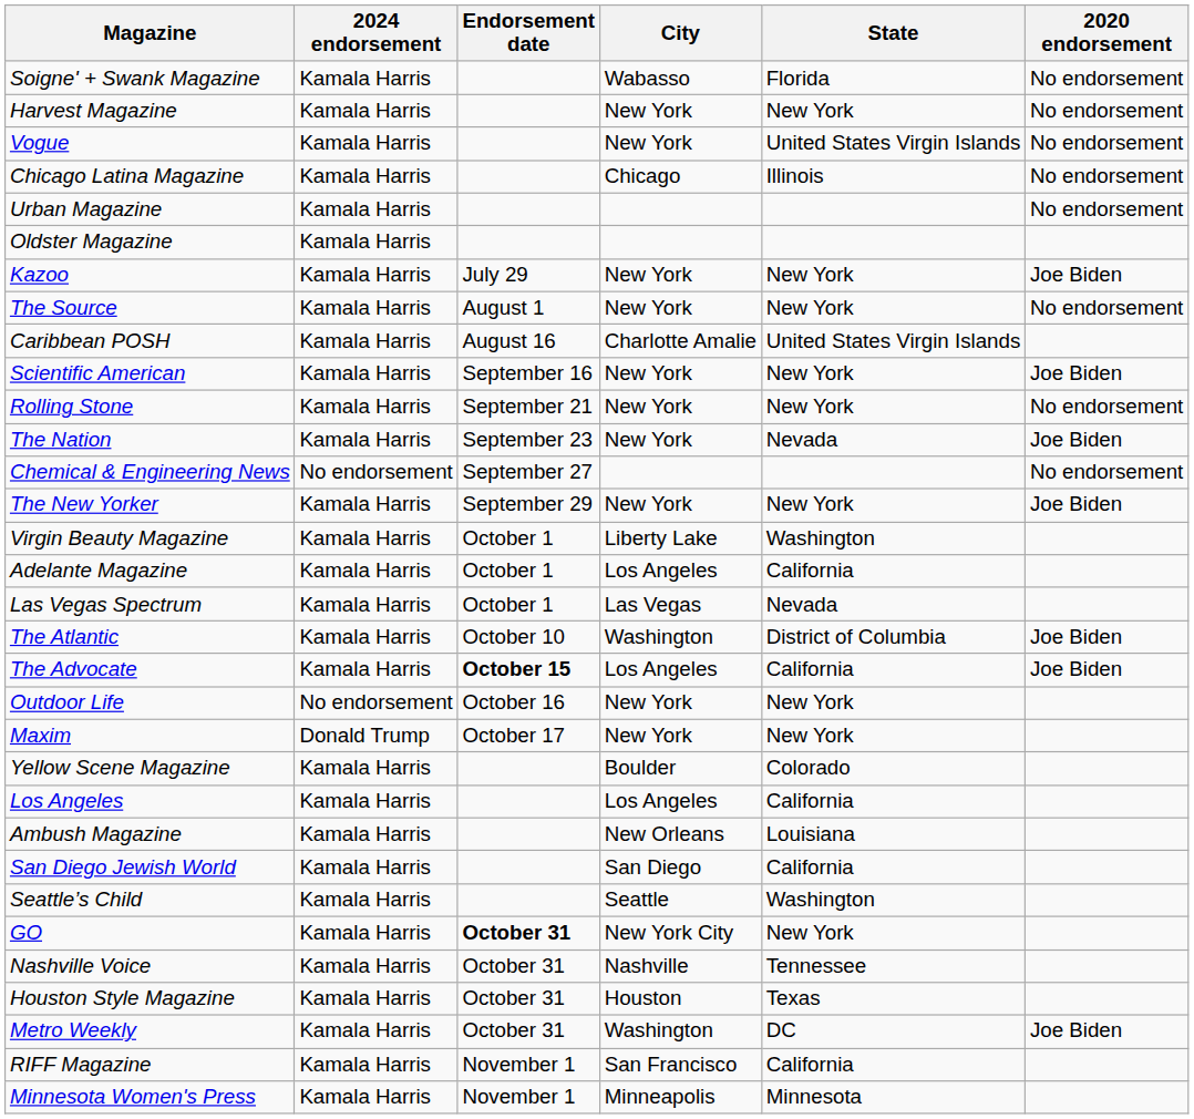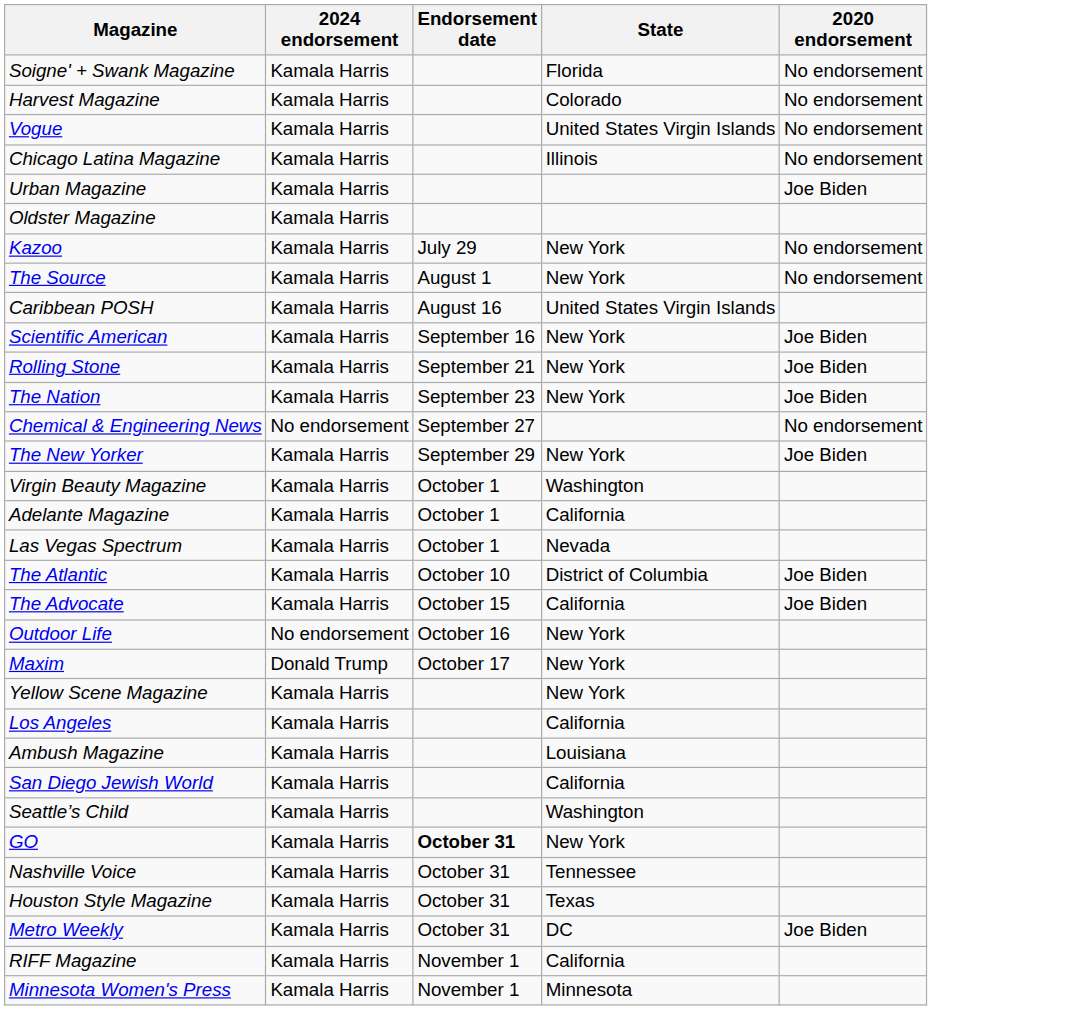 <table class="wikitable sortable">
 <tr>
 <th>Magazine</th>
 <th>2024<br>endorsement</th>
 <th>Endorsement<br>date</th>
-<th>City</th>
 <th>State</th>
 <th>2020<br>endorsement</th>
 </tr>
 <tr>
 <td><em>Soigne' + Swank Magazine</em></td>
 <td>Kamala Harris</td>
 <td></td>
-<td>Wabasso</td>
 <td>Florida</td>
 <td>No endorsement</td>
 </tr>
 <tr>
 <td><em>Harvest Magazine</em></td>
 <td>Kamala Harris</td>
 <td></td>
-<td>New York</td>
-<td>New York</td>
+<td>Colorado</td>
 <td>No endorsement</td>
 </tr>
 <tr>
 <td><em><a href='#'>Vogue</a></em></td>
 <td>Kamala Harris</td>
 <td></td>
-<td>New York</td>
 <td>United States Virgin Islands</td>
 <td>No endorsement</td>
 </tr>
 <tr>
 <td><em>Chicago Latina Magazine</em></td>
 <td>Kamala Harris</td>
 <td></td>
-<td>Chicago</td>
 <td>Illinois</td>
 <td>No endorsement</td>
 </tr>
 <tr>
 <td><em>Urban Magazine</em></td>
 <td>Kamala Harris</td>
 <td></td>
 <td></td>
-<td></td>
-<td>No endorsement</td>
+<td>Joe Biden</td>
 </tr>
 <tr>
 <td><em>Oldster Magazine</em></td>
 <td>Kamala Harris</td>
-<td></td>
 <td></td>
 <td></td>
 <td></td>
 </tr>
 <tr>
 <td><a href='#'><em>Kazoo</em></a></td>
 <td>Kamala Harris</td>
 <td>July 29</td>
 <td>New York</td>
-<td>New York</td>
-<td>Joe Biden</td>
+<td>No endorsement</td>
 </tr>
 <tr>
 <td><em><a href='#'>The Source</a></em></td>
 <td>Kamala Harris</td>
 <td>August 1</td>
-<td>New York</td>
 <td>New York</td>
 <td>No endorsement</td>
 </tr>
 <tr>
 <td><em>Caribbean POSH</em></td>
 <td>Kamala Harris</td>
 <td>August 16</td>
-<td>Charlotte Amalie</td>
 <td>United States Virgin Islands</td>
 <td></td>
 </tr>
 <tr>
 <td><em><a href='#'>Scientific American</a></em></td>
 <td>Kamala Harris</td>
 <td>September 16</td>
 <td>New York</td>
-<td>New York</td>
 <td>Joe Biden</td>
 </tr>
 <tr>
 <td><em><a href='#'>Rolling Stone</a></em></td>
 <td>Kamala Harris</td>
 <td>September 21</td>
 <td>New York</td>
-<td>New York</td>
-<td>No endorsement</td>
+<td>Joe Biden</td>
 </tr>
 <tr>
 <td><em><a href='#'>The Nation</a></em></td>
 <td>Kamala Harris</td>
 <td>September 23</td>
 <td>New York</td>
-<td>Nevada</td>
 <td>Joe Biden</td>
 </tr>
 <tr>
 <td><em><a href='#'>Chemical & Engineering News</a></em></td>
 <td>No endorsement</td>
 <td>September 27</td>
-<td></td>
 <td></td>
 <td>No endorsement</td>
 </tr>
 <tr>
 <td><em><a href='#'>The New Yorker</a></em></td>
 <td>Kamala Harris</td>
 <td>September 29</td>
 <td>New York</td>
-<td>New York</td>
 <td>Joe Biden</td>
 </tr>
 <tr>
 <td><em>Virgin Beauty Magazine</em></td>
 <td>Kamala Harris</td>
 <td>October 1</td>
-<td>Liberty Lake</td>
 <td>Washington</td>
 <td></td>
 </tr>
 <tr>
 <td><em>Adelante Magazine</em></td>
 <td>Kamala Harris</td>
 <td>October 1</td>
-<td>Los Angeles</td>
 <td>California</td>
 <td></td>
 </tr>
 <tr>
 <td><em>Las Vegas Spectrum</em></td>
 <td>Kamala Harris</td>
 <td>October 1</td>
-<td>Las Vegas</td>
 <td>Nevada</td>
 <td></td>
 </tr>
 <tr>
 <td><em><a href='#'>The Atlantic</a></em></td>
 <td>Kamala Harris</td>
 <td>October 10</td>
-<td>Washington</td>
 <td>District of Columbia</td>
 <td>Joe Biden</td>
 </tr>
 <tr>
 <td><em><a href='#'>The Advocate</a></em></td>
 <td>Kamala Harris</td>
-<td><strong>October 15</strong></td>
-<td>Los Angeles</td>
+<td>October 15</td>
 <td>California</td>
 <td>Joe Biden</td>
 </tr>
 <tr>
 <td><em><a href='#'>Outdoor Life</a></em></td>
 <td>No endorsement</td>
 <td>October 16</td>
 <td>New York</td>
-<td>New York</td>
 <td></td>
 </tr>
 <tr>
 <td><em><a href='#'>Maxim</a></em></td>
 <td>Donald Trump</td>
 <td>October 17</td>
 <td>New York</td>
-<td>New York</td>
 <td></td>
 </tr>
 <tr>
 <td><em>Yellow Scene Magazine</em></td>
 <td>Kamala Harris</td>
 <td></td>
-<td>Boulder</td>
-<td>Colorado</td>
+<td>New York</td>
 <td></td>
 </tr>
 <tr>
 <td><em><a href='#'>Los Angeles</a></em></td>
 <td>Kamala Harris</td>
 <td></td>
-<td>Los Angeles</td>
 <td>California</td>
 <td></td>
 </tr>
 <tr>
 <td><em>Ambush Magazine</em></td>
 <td>Kamala Harris</td>
 <td></td>
-<td>New Orleans</td>
 <td>Louisiana</td>
 <td></td>
 </tr>
 <tr>
 <td><em><a href='#'>San Diego Jewish World</a></em></td>
 <td>Kamala Harris</td>
 <td></td>
-<td>San Diego</td>
 <td>California</td>
 <td></td>
 </tr>
 <tr>
 <td><em>Seattle’s Child</em></td>
 <td>Kamala Harris</td>
 <td></td>
-<td>Seattle</td>
 <td>Washington</td>
 <td></td>
 </tr>
 <tr>
 <td><em><a href='#'>GO</a></em></td>
 <td>Kamala Harris</td>
 <td><strong>October 31</strong></td>
-<td>New York City</td>
 <td>New York</td>
 <td></td>
 </tr>
 <tr>
 <td><em>Nashville Voice</em></td>
 <td>Kamala Harris</td>
 <td>October 31</td>
-<td>Nashville</td>
 <td>Tennessee</td>
 <td></td>
 </tr>
 <tr>
 <td><em>Houston Style Magazine</em></td>
 <td>Kamala Harris</td>
 <td>October 31</td>
-<td>Houston</td>
 <td>Texas</td>
 <td></td>
 </tr>
 <tr>
 <td><em><a href='#'>Metro Weekly</a></em></td>
 <td>Kamala Harris</td>
 <td>October 31</td>
-<td>Washington</td>
 <td>DC</td>
 <td>Joe Biden</td>
 </tr>
 <tr>
 <td><em>RIFF Magazine</em></td>
 <td>Kamala Harris</td>
 <td>November 1</td>
-<td>San Francisco</td>
 <td>California</td>
 <td></td>
 </tr>
 <tr>
 <td><em><a href='#'>Minnesota Women's Press</a></em></td>
 <td>Kamala Harris</td>
 <td>November 1</td>
-<td>Minneapolis</td>
 <td>Minnesota</td>
 <td></td>
 </tr>
 </table>
